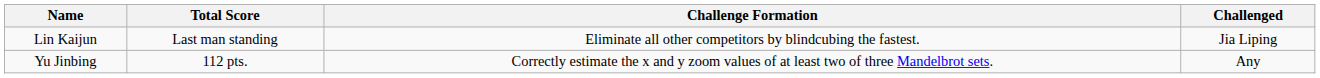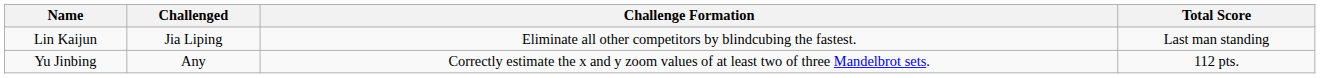 <table class="wikitable" style="width:92%; text-align:center">
 <tr>
 <th>Name</th>
+<th>Challenged</th>
+<th>Challenge Formation</th>
 <th>Total Score</th>
-<th>Challenge Formation</th>
-<th>Challenged</th>
 </tr>
 <tr>
 <td>Lin Kaijun</td>
+<td>Jia Liping</td>
+<td>Eliminate all other competitors by blindcubing the fastest.</td>
 <td>Last man standing</td>
-<td>Eliminate all other competitors by blindcubing the fastest.</td>
-<td>Jia Liping</td>
 </tr>
 <tr>
 <td>Yu Jinbing</td>
+<td>Any</td>
+<td>Correctly estimate the x and y zoom values of at least two of three <a href='#'>Mandelbrot sets</a>.</td>
 <td>112 pts.</td>
-<td>Correctly estimate the x and y zoom values of at least two of three <a href='#'>Mandelbrot sets</a>.</td>
-<td>Any</td>
 </tr>
 </table>
